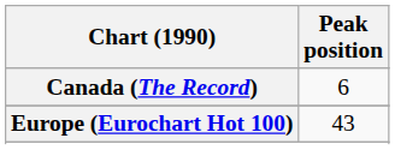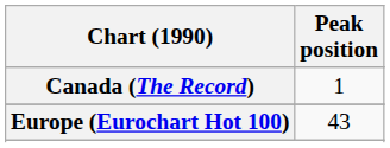 <table class="wikitable sortable plainrowheaders" style="text-align:center">
 <tr>
 <th>Chart (1990)</th>
 <th>Peak<br>position</th>
 </tr>
 <tr>
 </tr>
 <tr>
 <th scope="row">Canada (<em><a href='#'>The Record</a></em>)</th>
-<td>6</td>
+<td>1</td>
 </tr>
 <tr>
 </tr>
 <tr>
 <th scope="row">Europe (<a href='#'>Eurochart Hot 100</a>)</th>
 <td>43</td>
 </tr>
 <tr>
 </tr>
 <tr>
 </tr>
 <tr>
 </tr>
 <tr>
 </tr>
 <tr>
 </tr>
 <tr>
 </tr>
 <tr>
 </tr>
 </table>
